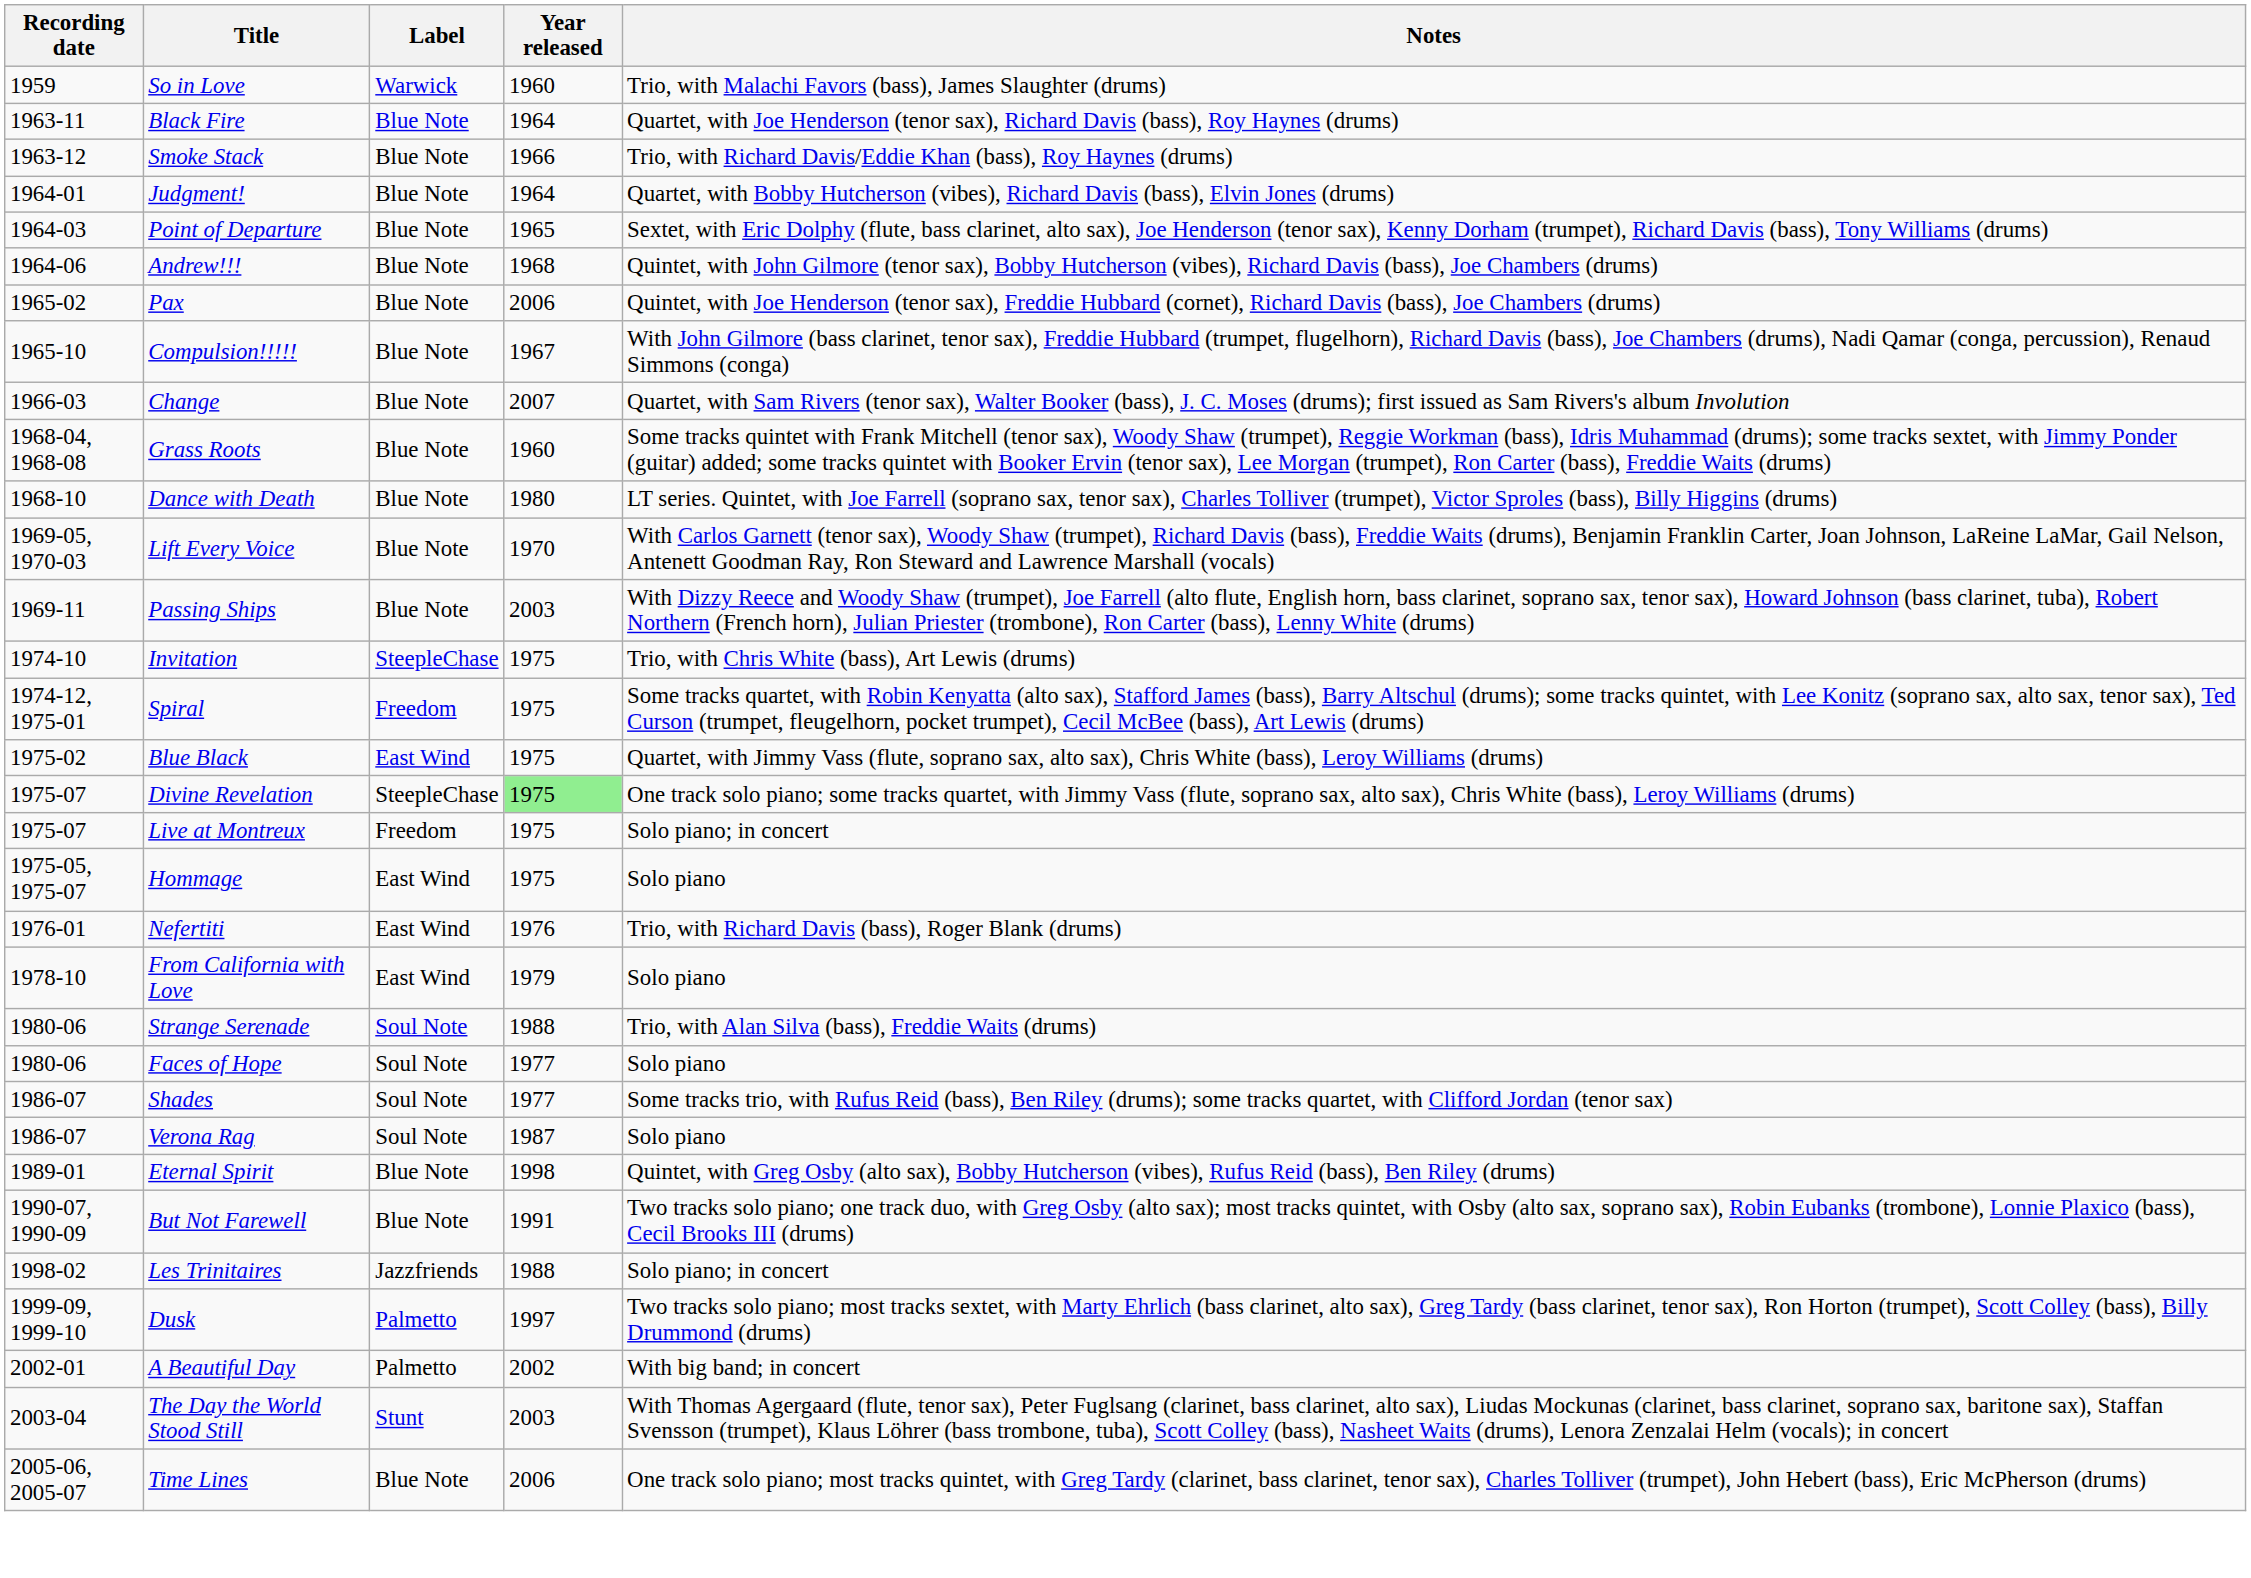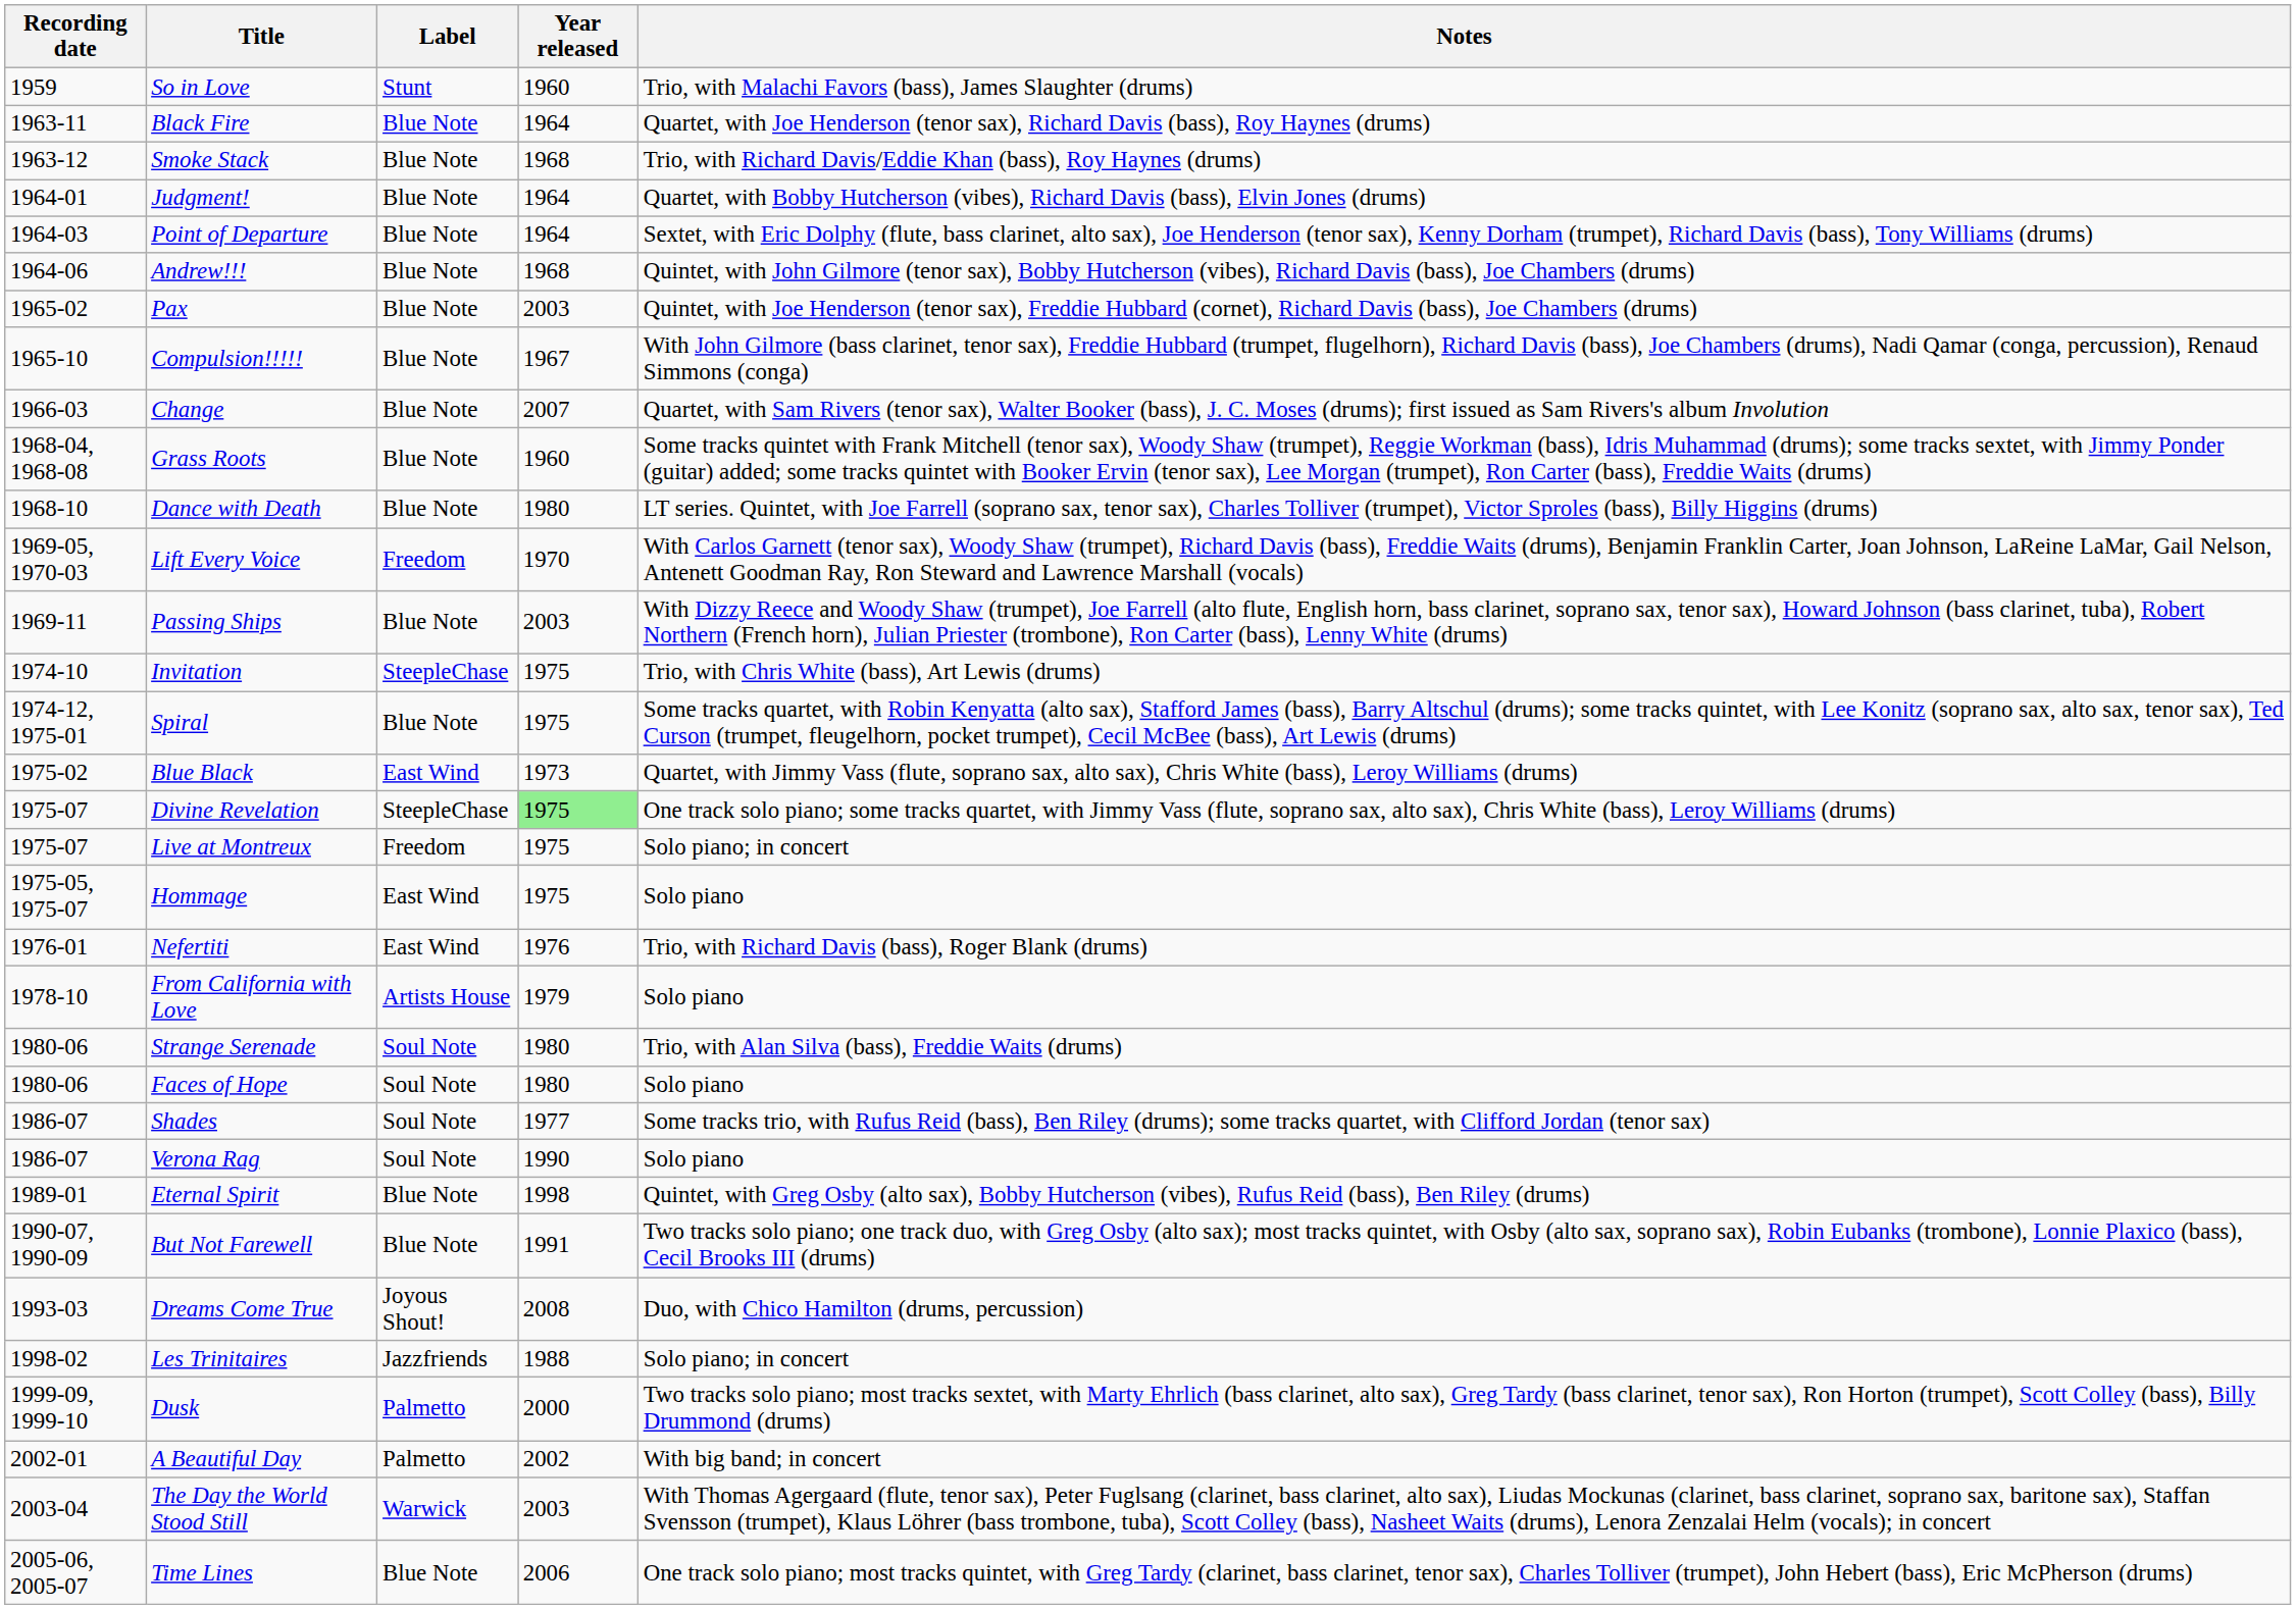 <table class="wikitable sortable">
 <tr>
 <th style="text-align:center;">Recording date</th>
 <th>Title</th>
 <th>Label</th>
 <th>Year released</th>
 <th>Notes</th>
 </tr>
 <tr>
 <td>1959</td>
 <td><em><a href='#'>So in Love</a></em></td>
-<td><a href='#'>Warwick</a></td>
+<td><a href='#'>Stunt</a></td>
 <td>1960</td>
 <td>Trio, with <a href='#'>Malachi Favors</a> (bass), James Slaughter (drums)</td>
 </tr>
 <tr>
 <td>1963-11</td>
 <td><em><a href='#'>Black Fire</a></em></td>
 <td><a href='#'>Blue Note</a></td>
 <td>1964</td>
 <td>Quartet, with <a href='#'>Joe Henderson</a> (tenor sax), <a href='#'>Richard Davis</a> (bass), <a href='#'>Roy Haynes</a> (drums)</td>
 </tr>
 <tr>
 <td>1963-12</td>
 <td><em><a href='#'>Smoke Stack</a></em></td>
 <td>Blue Note</td>
-<td>1966</td>
+<td>1968</td>
 <td>Trio, with <a href='#'>Richard Davis</a>/<a href='#'>Eddie Khan</a> (bass), <a href='#'>Roy Haynes</a> (drums)</td>
 </tr>
 <tr>
 <td>1964-01</td>
 <td><em><a href='#'>Judgment!</a></em></td>
 <td>Blue Note</td>
 <td>1964</td>
 <td>Quartet, with <a href='#'>Bobby Hutcherson</a> (vibes), <a href='#'>Richard Davis</a> (bass), <a href='#'>Elvin Jones</a> (drums)</td>
 </tr>
 <tr>
 <td>1964-03</td>
 <td><em><a href='#'>Point of Departure</a></em></td>
 <td>Blue Note</td>
-<td>1965</td>
+<td>1964</td>
 <td>Sextet, with <a href='#'>Eric Dolphy</a> (flute, bass clarinet, alto sax), <a href='#'>Joe Henderson</a> (tenor sax), <a href='#'>Kenny Dorham</a> (trumpet), <a href='#'>Richard Davis</a> (bass), <a href='#'>Tony Williams</a> (drums)</td>
 </tr>
 <tr>
 <td>1964-06</td>
 <td><em><a href='#'>Andrew!!!</a></em></td>
 <td>Blue Note</td>
 <td>1968</td>
 <td>Quintet, with <a href='#'>John Gilmore</a> (tenor sax), <a href='#'>Bobby Hutcherson</a> (vibes), <a href='#'>Richard Davis</a> (bass), <a href='#'>Joe Chambers</a> (drums)</td>
 </tr>
 <tr>
 <td>1965-02</td>
 <td><em><a href='#'>Pax</a></em></td>
 <td>Blue Note</td>
-<td>2006</td>
+<td>2003</td>
 <td>Quintet, with <a href='#'>Joe Henderson</a> (tenor sax), <a href='#'>Freddie Hubbard</a> (cornet), <a href='#'>Richard Davis</a> (bass), <a href='#'>Joe Chambers</a> (drums)</td>
 </tr>
 <tr>
 <td>1965-10</td>
 <td><em><a href='#'>Compulsion!!!!!</a></em></td>
 <td>Blue Note</td>
 <td>1967</td>
 <td>With <a href='#'>John Gilmore</a> (bass clarinet, tenor sax), <a href='#'>Freddie Hubbard</a> (trumpet, flugelhorn), <a href='#'>Richard Davis</a> (bass), <a href='#'>Joe Chambers</a> (drums), Nadi Qamar (conga, percussion), Renaud Simmons (conga)</td>
 </tr>
 <tr>
 <td>1966-03</td>
 <td><em><a href='#'>Change</a></em></td>
 <td>Blue Note</td>
 <td>2007</td>
 <td>Quartet, with <a href='#'>Sam Rivers</a> (tenor sax), <a href='#'>Walter Booker</a> (bass), <a href='#'>J. C. Moses</a> (drums); first issued as Sam Rivers's album <em>Involution</em></td>
 </tr>
 <tr>
 <td>1968-04, <br>1968-08</td>
 <td><em><a href='#'>Grass Roots</a></em></td>
 <td>Blue Note</td>
 <td>1960</td>
 <td>Some tracks quintet with Frank Mitchell (tenor sax), <a href='#'>Woody Shaw</a> (trumpet), <a href='#'>Reggie Workman</a> (bass), <a href='#'>Idris Muhammad</a> (drums); some tracks sextet, with <a href='#'>Jimmy Ponder</a> (guitar) added; some tracks quintet with <a href='#'>Booker Ervin</a> (tenor sax), <a href='#'>Lee Morgan</a> (trumpet), <a href='#'>Ron Carter</a> (bass), <a href='#'>Freddie Waits</a> (drums)</td>
 </tr>
 <tr>
 <td>1968-10</td>
 <td><em><a href='#'>Dance with Death</a></em></td>
 <td>Blue Note</td>
 <td>1980</td>
 <td>LT series. Quintet, with <a href='#'>Joe Farrell</a> (soprano sax, tenor sax), <a href='#'>Charles Tolliver</a> (trumpet), <a href='#'>Victor Sproles</a> (bass), <a href='#'>Billy Higgins</a> (drums)</td>
 </tr>
 <tr>
 <td>1969-05, <br>1970-03</td>
 <td><em><a href='#'>Lift Every Voice</a></em></td>
-<td>Blue Note</td>
+<td><a href='#'>Freedom</a></td>
 <td>1970</td>
 <td>With <a href='#'>Carlos Garnett</a> (tenor sax), <a href='#'>Woody Shaw</a> (trumpet), <a href='#'>Richard Davis</a> (bass), <a href='#'>Freddie Waits</a> (drums), Benjamin Franklin Carter, Joan Johnson, LaReine LaMar, Gail Nelson, Antenett Goodman Ray, Ron Steward and Lawrence Marshall (vocals)</td>
 </tr>
 <tr>
 <td>1969-11</td>
 <td><em><a href='#'>Passing Ships</a></em></td>
 <td>Blue Note</td>
 <td>2003</td>
 <td>With <a href='#'>Dizzy Reece</a> and <a href='#'>Woody Shaw</a> (trumpet), <a href='#'>Joe Farrell</a> (alto flute, English horn, bass clarinet, soprano sax, tenor sax), <a href='#'>Howard Johnson</a> (bass clarinet, tuba), <a href='#'>Robert Northern</a> (French horn), <a href='#'>Julian Priester</a> (trombone), <a href='#'>Ron Carter</a> (bass), <a href='#'>Lenny White</a> (drums)</td>
 </tr>
 <tr>
 <td>1974-10</td>
 <td><em><a href='#'>Invitation</a></em></td>
 <td><a href='#'>SteepleChase</a></td>
 <td>1975</td>
 <td>Trio, with <a href='#'>Chris White</a> (bass), Art Lewis (drums)</td>
 </tr>
 <tr>
 <td>1974-12, <br>1975-01</td>
 <td><em><a href='#'>Spiral</a></em></td>
-<td><a href='#'>Freedom</a></td>
+<td>Blue Note</td>
 <td>1975</td>
 <td>Some tracks quartet, with <a href='#'>Robin Kenyatta</a> (alto sax), <a href='#'>Stafford James</a> (bass), <a href='#'>Barry Altschul</a> (drums); some tracks quintet, with <a href='#'>Lee Konitz</a> (soprano sax, alto sax, tenor sax), <a href='#'>Ted Curson</a> (trumpet, fleugelhorn, pocket trumpet), <a href='#'>Cecil McBee</a> (bass), <a href='#'>Art Lewis</a> (drums)</td>
 </tr>
 <tr>
 <td>1975-02</td>
 <td><em><a href='#'>Blue Black</a></em></td>
 <td><a href='#'>East Wind</a></td>
-<td>1975</td>
+<td>1973</td>
 <td>Quartet, with Jimmy Vass (flute, soprano sax, alto sax), Chris White (bass), <a href='#'>Leroy Williams</a> (drums)</td>
 </tr>
 <tr>
 <td>1975-07</td>
 <td><em><a href='#'>Divine Revelation</a></em></td>
 <td>SteepleChase</td>
 <td style="background: lightgreen;">1975</td>
 <td>One track solo piano; some tracks quartet, with Jimmy Vass (flute, soprano sax, alto sax), Chris White (bass), <a href='#'>Leroy Williams</a> (drums)</td>
 </tr>
 <tr>
 <td>1975-07</td>
 <td><em><a href='#'>Live at Montreux</a></em></td>
 <td>Freedom</td>
 <td>1975</td>
 <td>Solo piano; in concert</td>
 </tr>
 <tr>
 <td>1975-05, <br>1975-07</td>
 <td><em><a href='#'>Hommage</a></em></td>
 <td>East Wind</td>
 <td>1975</td>
 <td>Solo piano</td>
 </tr>
 <tr>
 <td>1976-01</td>
 <td><em><a href='#'>Nefertiti</a></em></td>
 <td>East Wind</td>
 <td>1976</td>
 <td>Trio, with <a href='#'>Richard Davis</a> (bass), Roger Blank (drums)</td>
 </tr>
 <tr>
 <td>1978-10</td>
 <td><em><a href='#'>From California with Love</a></em></td>
-<td>East Wind</td>
+<td><a href='#'>Artists House</a></td>
 <td>1979</td>
 <td>Solo piano</td>
 </tr>
 <tr>
 <td>1980-06</td>
 <td><em><a href='#'>Strange Serenade</a></em></td>
 <td><a href='#'>Soul Note</a></td>
-<td>1988</td>
+<td>1980</td>
 <td>Trio, with <a href='#'>Alan Silva</a> (bass), <a href='#'>Freddie Waits</a> (drums)</td>
 </tr>
 <tr>
 <td>1980-06</td>
 <td><em><a href='#'>Faces of Hope</a></em></td>
 <td>Soul Note</td>
-<td>1977</td>
+<td>1980</td>
 <td>Solo piano</td>
 </tr>
 <tr>
 <td>1986-07</td>
 <td><em><a href='#'>Shades</a></em></td>
 <td>Soul Note</td>
 <td>1977</td>
 <td>Some tracks trio, with <a href='#'>Rufus Reid</a> (bass), <a href='#'>Ben Riley</a> (drums); some tracks quartet, with <a href='#'>Clifford Jordan</a> (tenor sax)</td>
 </tr>
 <tr>
 <td>1986-07</td>
 <td><em><a href='#'>Verona Rag</a></em></td>
 <td>Soul Note</td>
-<td>1987</td>
+<td>1990</td>
 <td>Solo piano</td>
 </tr>
 <tr>
 <td>1989-01</td>
 <td><em><a href='#'>Eternal Spirit</a></em></td>
 <td>Blue Note</td>
 <td>1998</td>
 <td>Quintet, with <a href='#'>Greg Osby</a> (alto sax), <a href='#'>Bobby Hutcherson</a> (vibes), <a href='#'>Rufus Reid</a> (bass), <a href='#'>Ben Riley</a> (drums)</td>
 </tr>
 <tr>
 <td>1990-07, <br>1990-09</td>
 <td><em><a href='#'>But Not Farewell</a></em></td>
 <td>Blue Note</td>
 <td>1991</td>
 <td>Two tracks solo piano; one track duo, with <a href='#'>Greg Osby</a> (alto sax); most tracks quintet, with Osby (alto sax, soprano sax), <a href='#'>Robin Eubanks</a> (trombone), <a href='#'>Lonnie Plaxico</a> (bass), <a href='#'>Cecil Brooks III</a> (drums)</td>
 </tr>
 <tr>
+<td>1993-03</td>
+<td><em><a href='#'>Dreams Come True</a></em></td>
+<td>Joyous Shout!</td>
+<td>2008</td>
+<td>Duo, with <a href='#'>Chico Hamilton</a> (drums, percussion)</td>
+</tr>
+<tr>
 <td>1998-02</td>
 <td><em><a href='#'>Les Trinitaires</a></em></td>
 <td>Jazzfriends</td>
 <td>1988</td>
 <td>Solo piano; in concert</td>
 </tr>
 <tr>
 <td>1999-09, <br>1999-10</td>
 <td><em><a href='#'>Dusk</a></em></td>
 <td><a href='#'>Palmetto</a></td>
-<td>1997</td>
+<td>2000</td>
 <td>Two tracks solo piano; most tracks sextet, with <a href='#'>Marty Ehrlich</a> (bass clarinet, alto sax), <a href='#'>Greg Tardy</a> (bass clarinet, tenor sax), Ron Horton (trumpet), <a href='#'>Scott Colley</a> (bass), <a href='#'>Billy Drummond</a> (drums)</td>
 </tr>
 <tr>
 <td>2002-01</td>
 <td><em><a href='#'>A Beautiful Day</a></em></td>
 <td>Palmetto</td>
 <td>2002</td>
 <td>With big band; in concert</td>
 </tr>
 <tr>
 <td>2003-04</td>
 <td><em><a href='#'>The Day the World Stood Still</a></em></td>
-<td><a href='#'>Stunt</a></td>
+<td><a href='#'>Warwick</a></td>
 <td>2003</td>
 <td>With Thomas Agergaard (flute, tenor sax), Peter Fuglsang (clarinet, bass clarinet, alto sax), Liudas Mockunas (clarinet, bass clarinet, soprano sax, baritone sax), Staffan Svensson (trumpet), Klaus Löhrer (bass trombone, tuba), <a href='#'>Scott Colley</a> (bass), <a href='#'>Nasheet Waits</a> (drums), Lenora Zenzalai Helm (vocals); in concert</td>
 </tr>
 <tr>
 <td>2005-06, <br>2005-07</td>
 <td><em><a href='#'>Time Lines</a></em></td>
 <td>Blue Note</td>
 <td>2006</td>
 <td>One track solo piano; most tracks quintet, with <a href='#'>Greg Tardy</a> (clarinet, bass clarinet, tenor sax), <a href='#'>Charles Tolliver</a> (trumpet), John Hebert (bass), Eric McPherson (drums)</td>
 </tr>
 </table>
